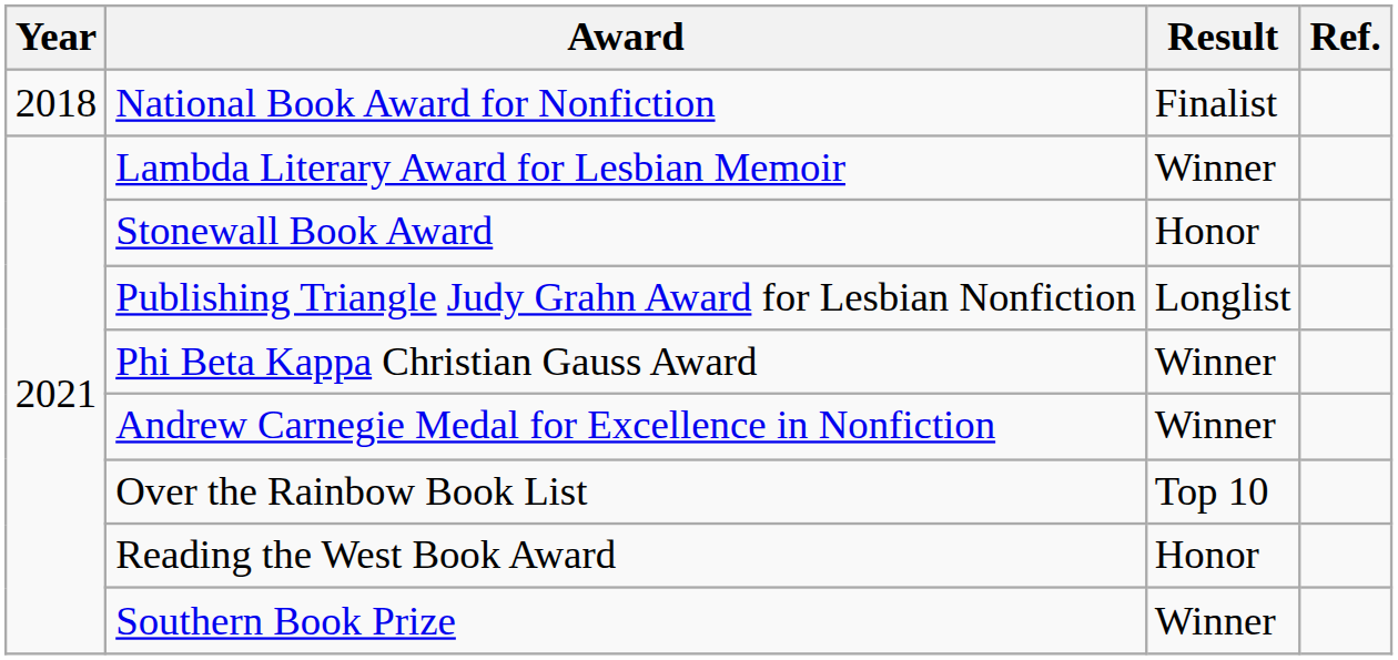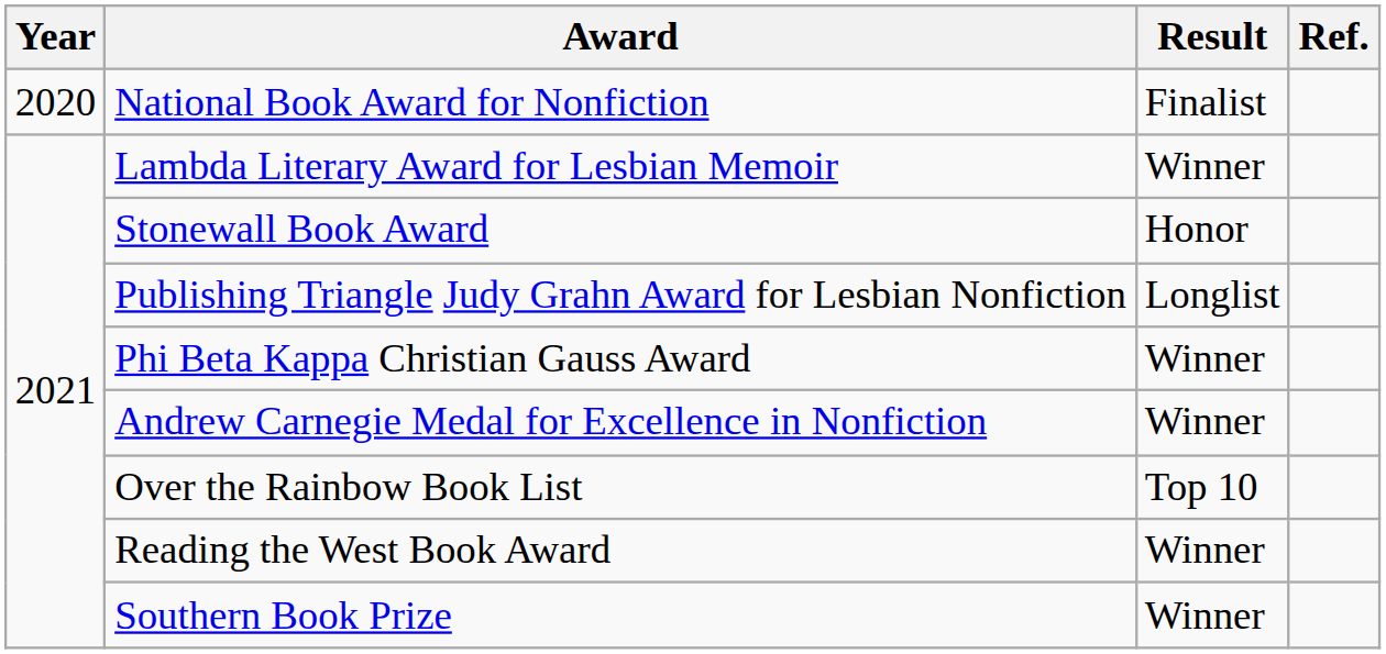 <table class="wikitable sortable">
 <tr>
 <th>Year</th>
 <th>Award</th>
 <th>Result</th>
 <th>Ref.</th>
 </tr>
 <tr>
-<td>2018</td>
+<td>2020</td>
 <td><a href='#'>National Book Award for Nonfiction</a></td>
 <td>Finalist</td>
 <td></td>
 </tr>
 <tr>
 <td rowspan="8">2021</td>
 <td><a href='#'>Lambda Literary Award for Lesbian Memoir</a></td>
 <td>Winner</td>
 <td></td>
 </tr>
 <tr>
 <td><a href='#'>Stonewall Book Award</a></td>
 <td>Honor</td>
 <td></td>
 </tr>
 <tr>
 <td><a href='#'>Publishing Triangle</a> <a href='#'>Judy Grahn Award</a> for Lesbian Nonfiction</td>
 <td>Longlist</td>
 <td></td>
 </tr>
 <tr>
 <td><a href='#'>Phi Beta Kappa</a> Christian Gauss Award</td>
 <td>Winner</td>
 <td></td>
 </tr>
 <tr>
 <td><a href='#'>Andrew Carnegie Medal for Excellence in Nonfiction</a></td>
 <td>Winner</td>
 <td></td>
 </tr>
 <tr>
 <td>Over the Rainbow Book List</td>
 <td>Top 10</td>
 <td></td>
 </tr>
 <tr>
 <td>Reading the West Book Award</td>
-<td>Honor</td>
+<td>Winner</td>
 <td></td>
 </tr>
 <tr>
 <td><a href='#'>Southern Book Prize</a></td>
 <td>Winner</td>
 <td></td>
 </tr>
 </table>
